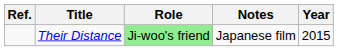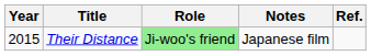 <table class="wikitable">
 <tr>
-<th>Ref.</th>
+<th>Year</th>
 <th>Title</th>
 <th>Role</th>
 <th>Notes</th>
-<th>Year</th>
+<th>Ref.</th>
 </tr>
 <tr>
-<td></td>
+<td>2015</td>
 <td><em><a href='#'>Their Distance</a></em></td>
 <td style="background: lightgreen;">Ji-woo's friend</td>
 <td>Japanese film</td>
-<td>2015</td>
+<td></td>
 </tr>
 </table>
